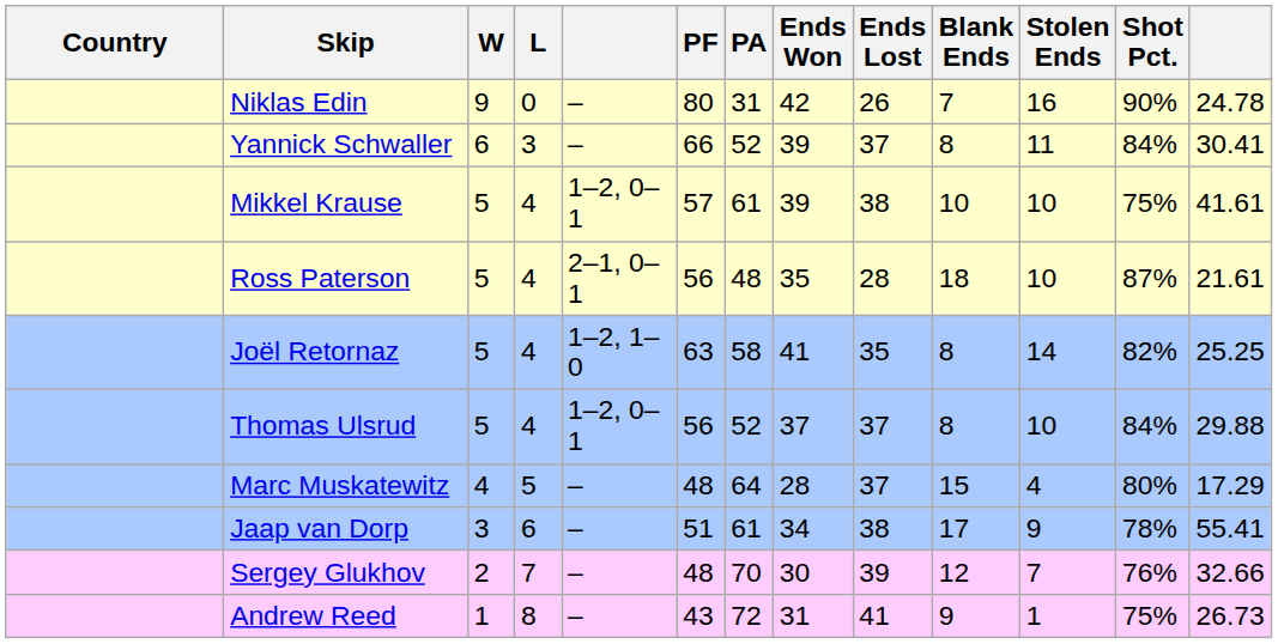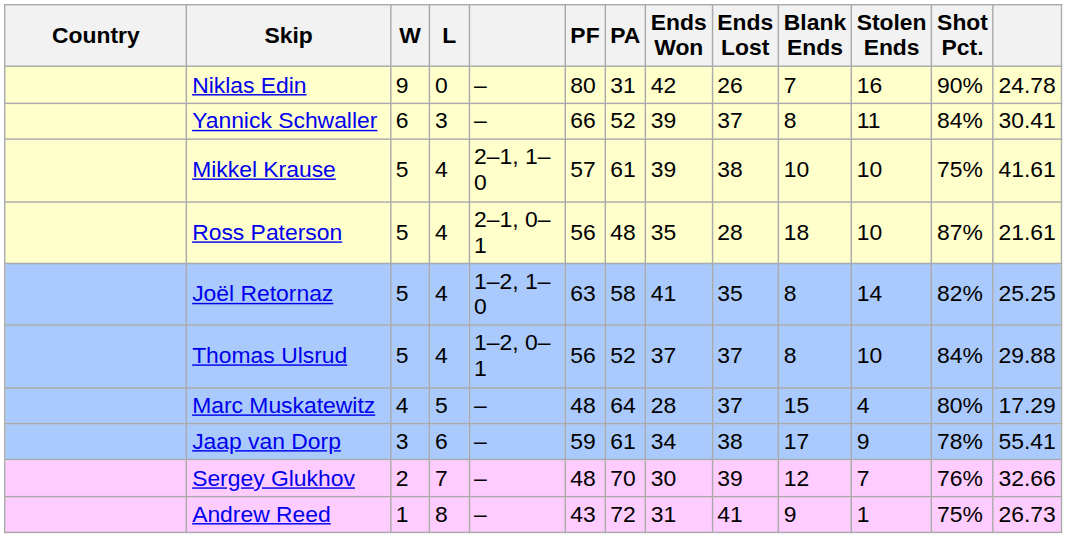 <table class=wikitable>
 <tr>
 <th width=120>Country</th>
 <th width=135>Skip</th>
 <th width=20>W</th>
 <th width=20>L</th>
 <th width=60></th>
 <th width=20>PF</th>
 <th width=20>PA</th>
 <th width=20>Ends Won</th>
 <th width=20>Ends Lost</th>
 <th width=20>Blank Ends</th>
 <th width=20>Stolen Ends</th>
 <th width=20>Shot Pct.</th>
 <th width=20></th>
 </tr>
 <tr bgcolor=#ffffcc>
 <td></td>
 <td><a href='#'>Niklas Edin</a></td>
 <td>9</td>
 <td>0</td>
 <td>–</td>
 <td>80</td>
 <td>31</td>
 <td>42</td>
 <td>26</td>
 <td>7</td>
 <td>16</td>
 <td>90%</td>
 <td>24.78</td>
 </tr>
 <tr bgcolor=#ffffcc>
 <td></td>
 <td><a href='#'>Yannick Schwaller</a></td>
 <td>6</td>
 <td>3</td>
 <td>–</td>
 <td>66</td>
 <td>52</td>
 <td>39</td>
 <td>37</td>
 <td>8</td>
 <td>11</td>
 <td>84%</td>
 <td>30.41</td>
 </tr>
 <tr bgcolor=#ffffcc>
 <td></td>
 <td><a href='#'>Mikkel Krause</a></td>
 <td>5</td>
 <td>4</td>
-<td>1–2, 0–1</td>
+<td>2–1, 1–0</td>
 <td>57</td>
 <td>61</td>
 <td>39</td>
 <td>38</td>
 <td>10</td>
 <td>10</td>
 <td>75%</td>
 <td>41.61</td>
 </tr>
 <tr bgcolor=#ffffcc>
 <td></td>
 <td><a href='#'>Ross Paterson</a></td>
 <td>5</td>
 <td>4</td>
 <td>2–1, 0–1</td>
 <td>56</td>
 <td>48</td>
 <td>35</td>
 <td>28</td>
 <td>18</td>
 <td>10</td>
 <td>87%</td>
 <td>21.61</td>
 </tr>
 <tr bgcolor=#aac9fc>
 <td></td>
 <td><a href='#'>Joël Retornaz</a></td>
 <td>5</td>
 <td>4</td>
 <td>1–2, 1–0</td>
 <td>63</td>
 <td>58</td>
 <td>41</td>
 <td>35</td>
 <td>8</td>
 <td>14</td>
 <td>82%</td>
 <td>25.25</td>
 </tr>
 <tr bgcolor=#aac9fc>
 <td></td>
 <td><a href='#'>Thomas Ulsrud</a></td>
 <td>5</td>
 <td>4</td>
 <td>1–2, 0–1</td>
 <td>56</td>
 <td>52</td>
 <td>37</td>
 <td>37</td>
 <td>8</td>
 <td>10</td>
 <td>84%</td>
 <td>29.88</td>
 </tr>
 <tr bgcolor=#aac9fc>
 <td></td>
 <td><a href='#'>Marc Muskatewitz</a></td>
 <td>4</td>
 <td>5</td>
 <td>–</td>
 <td>48</td>
 <td>64</td>
 <td>28</td>
 <td>37</td>
 <td>15</td>
 <td>4</td>
 <td>80%</td>
 <td>17.29</td>
 </tr>
 <tr bgcolor=#aac9fc>
 <td></td>
 <td><a href='#'>Jaap van Dorp</a></td>
 <td>3</td>
 <td>6</td>
 <td>–</td>
-<td>51</td>
+<td>59</td>
 <td>61</td>
 <td>34</td>
 <td>38</td>
 <td>17</td>
 <td>9</td>
 <td>78%</td>
 <td>55.41</td>
 </tr>
 <tr bgcolor=#ffccff>
 <td></td>
 <td><a href='#'>Sergey Glukhov</a></td>
 <td>2</td>
 <td>7</td>
 <td>–</td>
 <td>48</td>
 <td>70</td>
 <td>30</td>
 <td>39</td>
 <td>12</td>
 <td>7</td>
 <td>76%</td>
 <td>32.66</td>
 </tr>
 <tr bgcolor=#ffccff>
 <td></td>
 <td><a href='#'>Andrew Reed</a></td>
 <td>1</td>
 <td>8</td>
 <td>–</td>
 <td>43</td>
 <td>72</td>
 <td>31</td>
 <td>41</td>
 <td>9</td>
 <td>1</td>
 <td>75%</td>
 <td>26.73</td>
 </tr>
 </table>
